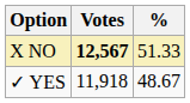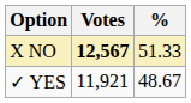 <table class="wikitable">
 <tr>
 <th>Option</th>
 <th>Votes</th>
 <th>%</th>
 </tr>
 <tr>
 <td style=background:#f8f1bd>X NO</td>
 <td style=background:#f8f1bd><strong>12,567</strong></td>
 <td style=background:#f8f1bd>51.33</td>
 </tr>
 <tr>
 <td>✓ YES</td>
-<td>11,918</td>
+<td>11,921</td>
 <td>48.67</td>
 </tr>
 </table>
